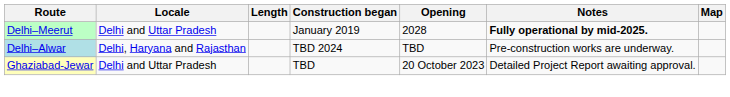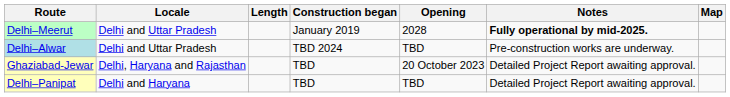 <table class="wikitable sortable">
 <tr>
 <th>Route</th>
 <th>Locale</th>
 <th>Length</th>
 <th>Construction began</th>
 <th>Opening</th>
 <th>Notes</th>
 <th>Map</th>
 </tr>
 <tr>
 <td style="background:#bcffc5;"><a href='#'>Delhi–Meerut</a></td>
 <td><a href='#'>Delhi</a> and <a href='#'>Uttar Pradesh</a></td>
 <td></td>
 <td>January 2019</td>
 <td>2028</td>
 <td><strong>Fully operational by mid-2025.</strong></td>
 <td></td>
 </tr>
 <tr>
 <td style="background:#b0e0e6;"><a href='#'>Delhi–Alwar</a></td>
-<td><a href='#'>Delhi</a>, <a href='#'>Haryana</a> and <a href='#'>Rajasthan</a></td>
+<td><a href='#'>Delhi</a> and Uttar Pradesh</td>
 <td></td>
 <td>TBD 2024</td>
 <td>TBD</td>
 <td>Pre-construction works are underway.</td>
 </tr>
 <tr>
 <td style="background:#ffffbb;"><a href='#'>Ghaziabad-Jewar</a></td>
-<td><a href='#'>Delhi</a> and Uttar Pradesh</td>
+<td><a href='#'>Delhi</a>, <a href='#'>Haryana</a> and <a href='#'>Rajasthan</a></td>
 <td></td>
 <td>TBD</td>
 <td>20 October 2023</td>
 <td>Detailed Project Report awaiting approval.</td>
 <td></td>
 </tr>
+<tr>
+<td style="background:#ffffbb;"><a href='#'>Delhi–Panipat</a></td>
+<td><a href='#'>Delhi</a> and <a href='#'>Haryana</a></td>
+<td></td>
+<td>TBD</td>
+<td>TBD</td>
+<td>Detailed Project Report awaiting approval.</td>
+<td></td>
+</tr>
 </table>
